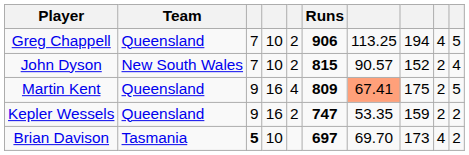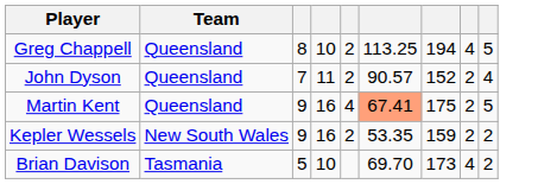 <table class="wikitable sortable" style="text-align:center">
 <tr>
 <th class="unsortable">Player</th>
 <th>Team</th>
 <th></th>
 <th></th>
 <th></th>
-<th>Runs</th>
 <th></th>
 <th></th>
 <th></th>
 <th></th>
 </tr>
 <tr>
 <td><a href='#'>Greg Chappell</a></td>
 <td style="text-align:left;"><a href='#'>Queensland</a></td>
-<td>7</td>
+<td>8</td>
 <td>10</td>
 <td>2</td>
-<td><strong>906</strong></td>
 <td>113.25</td>
 <td>194</td>
 <td>4</td>
 <td>5</td>
 </tr>
 <tr>
 <td><a href='#'>John Dyson</a></td>
-<td style="text-align:left;"><a href='#'>New South Wales</a></td>
+<td style="text-align:left;"><a href='#'>Queensland</a></td>
 <td>7</td>
-<td>10</td>
+<td>11</td>
 <td>2</td>
-<td><strong>815</strong></td>
 <td>90.57</td>
 <td>152</td>
 <td>2</td>
 <td>4</td>
 </tr>
 <tr>
 <td><a href='#'>Martin Kent</a></td>
 <td style="text-align:left;"><a href='#'>Queensland</a></td>
 <td>9</td>
 <td>16</td>
 <td>4</td>
-<td><strong>809</strong></td>
 <td style="background: lightsalmon;">67.41</td>
 <td>175</td>
 <td>2</td>
 <td>5</td>
 </tr>
 <tr>
 <td><a href='#'>Kepler Wessels</a></td>
-<td style="text-align:left;"><a href='#'>Queensland</a></td>
+<td style="text-align:left;"><a href='#'>New South Wales</a></td>
 <td>9</td>
 <td>16</td>
 <td>2</td>
-<td><strong>747</strong></td>
 <td>53.35</td>
 <td>159</td>
 <td>2</td>
 <td>2</td>
 </tr>
 <tr>
 <td><a href='#'>Brian Davison</a></td>
 <td style="text-align:left;"><a href='#'>Tasmania</a></td>
-<td><strong>5</strong></td>
+<td>5</td>
 <td>10</td>
 <td></td>
-<td><strong>697</strong></td>
 <td>69.70</td>
 <td>173</td>
 <td>4</td>
 <td>2</td>
 </tr>
 </table>
